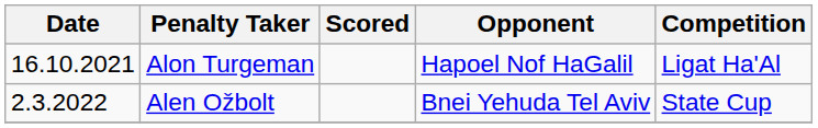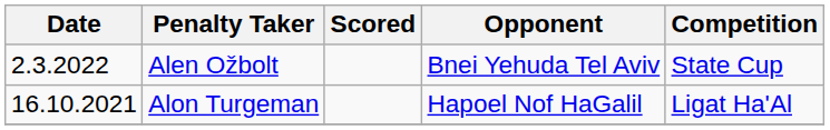 <table class="wikitable">
 <tr>
 <th>Date</th>
 <th>Penalty Taker</th>
 <th>Scored</th>
 <th>Opponent</th>
 <th>Competition</th>
 </tr>
 <tr>
+<td>2.3.2022</td>
+<td><a href='#'>Alen Ožbolt</a></td>
+<td></td>
+<td><a href='#'>Bnei Yehuda Tel Aviv</a></td>
+<td><a href='#'>State Cup</a></td>
+</tr>
+<tr>
 <td>16.10.2021</td>
 <td><a href='#'>Alon Turgeman</a></td>
 <td></td>
 <td><a href='#'>Hapoel Nof HaGalil</a></td>
 <td><a href='#'>Ligat Ha'Al</a></td>
 </tr>
 <tr>
-<td>2.3.2022</td>
-<td><a href='#'>Alen Ožbolt</a></td>
-<td></td>
-<td><a href='#'>Bnei Yehuda Tel Aviv</a></td>
-<td><a href='#'>State Cup</a></td>
-</tr>
-<tr>
 </tr>
 </table>
